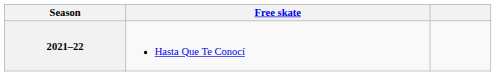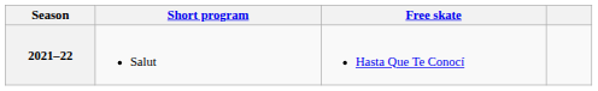 <table class="wikitable unsortable" style="text-align:left">
 <tr>
 <th scope="col" style="text-align:center; width:10%">Season</th>
+<th scope="col" style="text-align:center; width:25%"><a href='#'>Short program</a></th>
 <th scope="col" style="text-align:center; width:25%"><a href='#'>Free skate</a></th>
 <th scope="col" style="text-align:center; width:5%"></th>
 </tr>
 <tr>
 <th scope="row">2021–22</th>
+<td><br><ul><li>Salut<br></li></ul></td>
 <td><br><ul><li><a href='#'>Hasta Que Te Conocí</a><br></li></ul></td>
 <td></td>
 </tr>
 </table>
